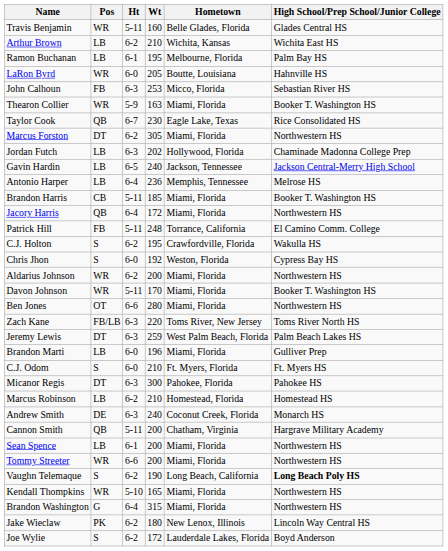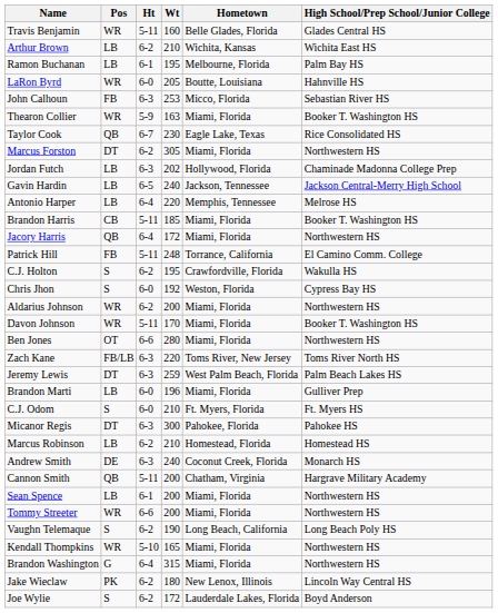 <table class="wikitable" style="white-space:nowrap;">
 <tr>
 <th>Name</th>
 <th>Pos</th>
 <th>Ht</th>
 <th>Wt</th>
 <th>Hometown</th>
 <th>High School/Prep School/Junior College</th>
 </tr>
 <tr>
 <td>Travis Benjamin</td>
 <td>WR</td>
 <td>5-11</td>
 <td>160</td>
 <td>Belle Glades, Florida</td>
 <td>Glades Central HS</td>
 </tr>
 <tr>
 <td><a href='#'>Arthur Brown</a></td>
 <td>LB</td>
 <td>6-2</td>
 <td>210</td>
 <td>Wichita, Kansas</td>
 <td>Wichita East HS</td>
 </tr>
 <tr>
 <td>Ramon Buchanan</td>
 <td>LB</td>
 <td>6-1</td>
 <td>195</td>
 <td>Melbourne, Florida</td>
 <td>Palm Bay HS</td>
 </tr>
 <tr>
 <td><a href='#'>LaRon Byrd</a></td>
 <td>WR</td>
 <td>6-0</td>
 <td>205</td>
 <td>Boutte, Louisiana</td>
 <td>Hahnville HS</td>
 </tr>
 <tr>
 <td>John Calhoun</td>
 <td>FB</td>
 <td>6-3</td>
 <td>253</td>
 <td>Micco, Florida</td>
 <td>Sebastian River HS</td>
 </tr>
 <tr>
 <td>Thearon Collier</td>
 <td>WR</td>
 <td>5-9</td>
 <td>163</td>
 <td>Miami, Florida</td>
 <td>Booker T. Washington HS</td>
 </tr>
 <tr>
 <td>Taylor Cook</td>
 <td>QB</td>
 <td>6-7</td>
 <td>230</td>
 <td>Eagle Lake, Texas</td>
 <td>Rice Consolidated HS</td>
 </tr>
 <tr>
 <td><a href='#'>Marcus Forston</a></td>
 <td>DT</td>
 <td>6-2</td>
 <td>305</td>
 <td>Miami, Florida</td>
 <td>Northwestern HS</td>
 </tr>
 <tr>
 <td>Jordan Futch</td>
 <td>LB</td>
 <td>6-3</td>
 <td>202</td>
 <td>Hollywood, Florida</td>
 <td>Chaminade Madonna College Prep</td>
 </tr>
 <tr>
 <td>Gavin Hardin</td>
 <td>LB</td>
 <td>6-5</td>
 <td>240</td>
 <td>Jackson, Tennessee</td>
 <td><a href='#'>Jackson Central-Merry High School</a></td>
 </tr>
 <tr>
 <td>Antonio Harper</td>
 <td>LB</td>
 <td>6-4</td>
-<td>236</td>
+<td>220</td>
 <td>Memphis, Tennessee</td>
 <td>Melrose HS</td>
 </tr>
 <tr>
 <td>Brandon Harris</td>
 <td>CB</td>
 <td>5-11</td>
 <td>185</td>
 <td>Miami, Florida</td>
 <td>Booker T. Washington HS</td>
 </tr>
 <tr>
 <td><a href='#'>Jacory Harris</a></td>
 <td>QB</td>
 <td>6-4</td>
 <td>172</td>
 <td>Miami, Florida</td>
 <td>Northwestern HS</td>
 </tr>
 <tr>
 <td>Patrick Hill</td>
 <td>FB</td>
 <td>5-11</td>
 <td>248</td>
 <td>Torrance, California</td>
 <td>El Camino Comm. College</td>
 </tr>
 <tr>
 <td>C.J. Holton</td>
 <td>S</td>
 <td>6-2</td>
 <td>195</td>
 <td>Crawfordville, Florida</td>
 <td>Wakulla HS</td>
 </tr>
 <tr>
 <td>Chris Jhon</td>
 <td>S</td>
 <td>6-0</td>
 <td>192</td>
 <td>Weston, Florida</td>
 <td>Cypress Bay HS</td>
 </tr>
 <tr>
 <td>Aldarius Johnson</td>
 <td>WR</td>
 <td>6-2</td>
 <td>200</td>
 <td>Miami, Florida</td>
 <td>Northwestern HS</td>
 </tr>
 <tr>
 <td>Davon Johnson</td>
 <td>WR</td>
 <td>5-11</td>
 <td>170</td>
 <td>Miami, Florida</td>
 <td>Booker T. Washington HS</td>
 </tr>
 <tr>
 <td>Ben Jones</td>
 <td>OT</td>
 <td>6-6</td>
 <td>280</td>
 <td>Miami, Florida</td>
 <td>Northwestern HS</td>
 </tr>
 <tr>
 <td>Zach Kane</td>
 <td>FB/LB</td>
 <td>6-3</td>
 <td>220</td>
 <td>Toms River, New Jersey</td>
 <td>Toms River North HS</td>
 </tr>
 <tr>
 <td>Jeremy Lewis</td>
 <td>DT</td>
 <td>6-3</td>
 <td>259</td>
 <td>West Palm Beach, Florida</td>
 <td>Palm Beach Lakes HS</td>
 </tr>
 <tr>
 <td>Brandon Marti</td>
 <td>LB</td>
 <td>6-0</td>
 <td>196</td>
 <td>Miami, Florida</td>
 <td>Gulliver Prep</td>
 </tr>
 <tr>
 <td>C.J. Odom</td>
 <td>S</td>
 <td>6-0</td>
 <td>210</td>
 <td>Ft. Myers, Florida</td>
 <td>Ft. Myers HS</td>
 </tr>
 <tr>
 <td>Micanor Regis</td>
 <td>DT</td>
 <td>6-3</td>
 <td>300</td>
 <td>Pahokee, Florida</td>
 <td>Pahokee HS</td>
 </tr>
 <tr>
 <td>Marcus Robinson</td>
 <td>LB</td>
 <td>6-2</td>
 <td>210</td>
 <td>Homestead, Florida</td>
 <td>Homestead HS</td>
 </tr>
 <tr>
 <td>Andrew Smith</td>
 <td>DE</td>
 <td>6-3</td>
 <td>240</td>
 <td>Coconut Creek, Florida</td>
 <td>Monarch HS</td>
 </tr>
 <tr>
 <td>Cannon Smith</td>
 <td>QB</td>
 <td>5-11</td>
 <td>200</td>
 <td>Chatham, Virginia</td>
 <td>Hargrave Military Academy</td>
 </tr>
 <tr>
 <td><a href='#'>Sean Spence</a></td>
 <td>LB</td>
 <td>6-1</td>
 <td>200</td>
 <td>Miami, Florida</td>
 <td>Northwestern HS</td>
 </tr>
 <tr>
 <td><a href='#'>Tommy Streeter</a></td>
 <td>WR</td>
 <td>6-6</td>
 <td>200</td>
 <td>Miami, Florida</td>
 <td>Northwestern HS</td>
 </tr>
 <tr>
 <td>Vaughn Telemaque</td>
 <td>S</td>
 <td>6-2</td>
 <td>190</td>
 <td>Long Beach, California</td>
-<td><strong>Long Beach Poly HS</strong></td>
+<td>Long Beach Poly HS</td>
 </tr>
 <tr>
 <td>Kendall Thompkins</td>
 <td>WR</td>
 <td>5-10</td>
 <td>165</td>
 <td>Miami, Florida</td>
 <td>Northwestern HS</td>
 </tr>
 <tr>
 <td>Brandon Washington</td>
 <td>G</td>
 <td>6-4</td>
 <td>315</td>
 <td>Miami, Florida</td>
 <td>Northwestern HS</td>
 </tr>
 <tr>
 <td>Jake Wieclaw</td>
 <td>PK</td>
 <td>6-2</td>
 <td>180</td>
 <td>New Lenox, Illinois</td>
 <td>Lincoln Way Central HS</td>
 </tr>
 <tr>
 <td>Joe Wylie</td>
 <td>S</td>
 <td>6-2</td>
 <td>172</td>
 <td>Lauderdale Lakes, Florida</td>
 <td>Boyd Anderson</td>
 </tr>
 </table>
